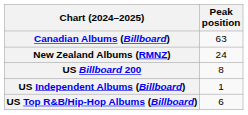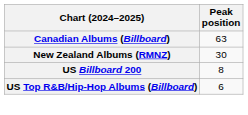 <table class="wikitable sortable plainrowheaders" style="text-align:center">
 <tr>
 <th scope="col">Chart (2024–2025)</th>
 <th scope="col">Peak<br>position</th>
 </tr>
 <tr>
 <th scope="row"><a href='#'>Canadian Albums</a> (<em><a href='#'>Billboard</a></em>)</th>
 <td>63</td>
 </tr>
 <tr>
 <th scope="row">New Zealand Albums (<a href='#'>RMNZ</a>)</th>
-<td>24</td>
+<td>30</td>
 </tr>
 <tr>
 <th scope="row">US <a href='#'><em>Billboard</em> 200</a></th>
 <td>8</td>
 </tr>
 <tr>
-<th scope="row">US <a href='#'>Independent Albums</a> (<em><a href='#'>Billboard</a></em>)</th>
-<td>1</td>
-</tr>
-<tr>
 <th scope="row">US <a href='#'>Top R&B/Hip-Hop Albums</a> (<em><a href='#'>Billboard</a></em>)</th>
 <td>6</td>
 </tr>
 </table>
